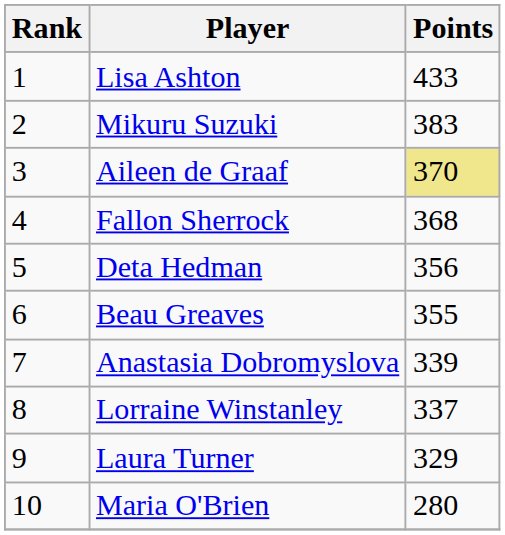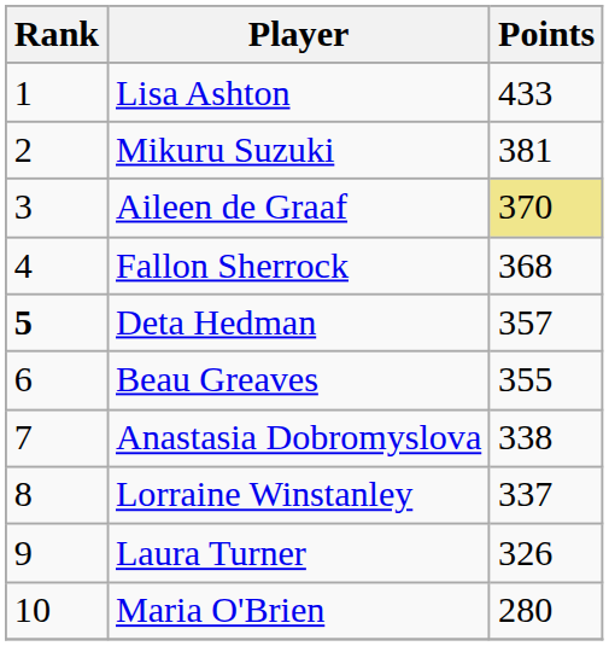 <table class="wikitable">
 <tr>
 <th>Rank</th>
 <th>Player</th>
 <th>Points</th>
 </tr>
 <tr>
 <td>1</td>
 <td> <a href='#'>Lisa Ashton</a></td>
 <td>433</td>
 </tr>
 <tr>
 <td>2</td>
 <td> <a href='#'>Mikuru Suzuki</a></td>
-<td>383</td>
+<td>381</td>
 </tr>
 <tr>
 <td>3</td>
 <td> <a href='#'>Aileen de Graaf</a></td>
 <td style="background: khaki;">370</td>
 </tr>
 <tr>
 <td>4</td>
 <td> <a href='#'>Fallon Sherrock</a></td>
 <td>368</td>
 </tr>
 <tr>
-<td>5</td>
+<td><strong>5</strong></td>
 <td> <a href='#'>Deta Hedman</a></td>
-<td>356</td>
+<td>357</td>
 </tr>
 <tr>
 <td>6</td>
 <td> <a href='#'>Beau Greaves</a></td>
 <td>355</td>
 </tr>
 <tr>
 <td>7</td>
 <td> <a href='#'>Anastasia Dobromyslova</a></td>
-<td>339</td>
+<td>338</td>
 </tr>
 <tr>
 <td>8</td>
 <td> <a href='#'>Lorraine Winstanley</a></td>
 <td>337</td>
 </tr>
 <tr>
 <td>9</td>
 <td> <a href='#'>Laura Turner</a></td>
-<td>329</td>
+<td>326</td>
 </tr>
 <tr>
 <td>10</td>
 <td> <a href='#'>Maria O'Brien</a></td>
 <td>280</td>
 </tr>
 <tr>
 </tr>
 </table>
